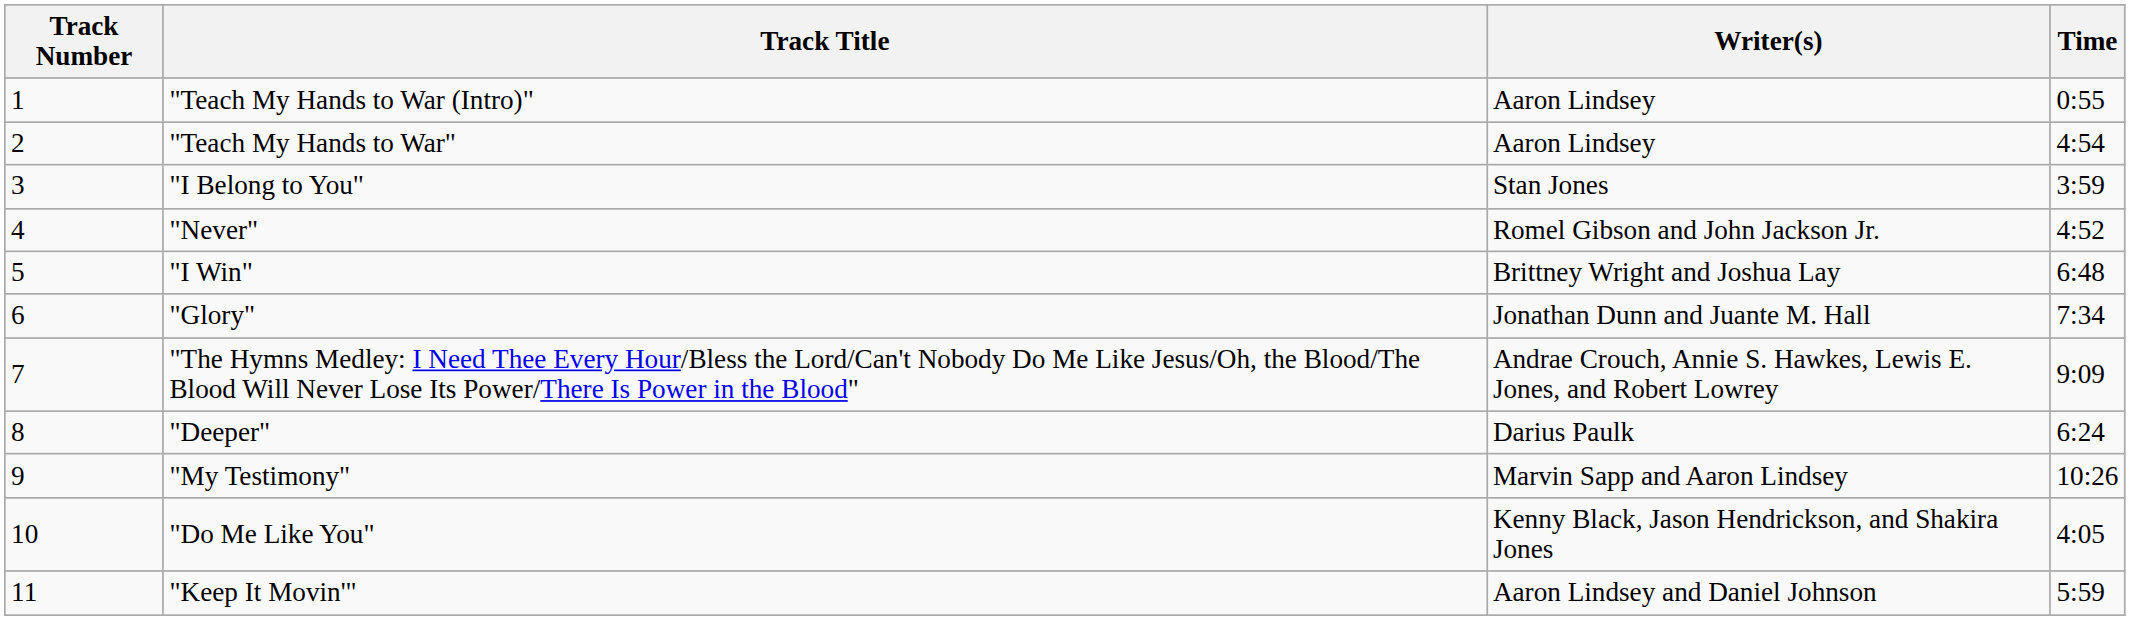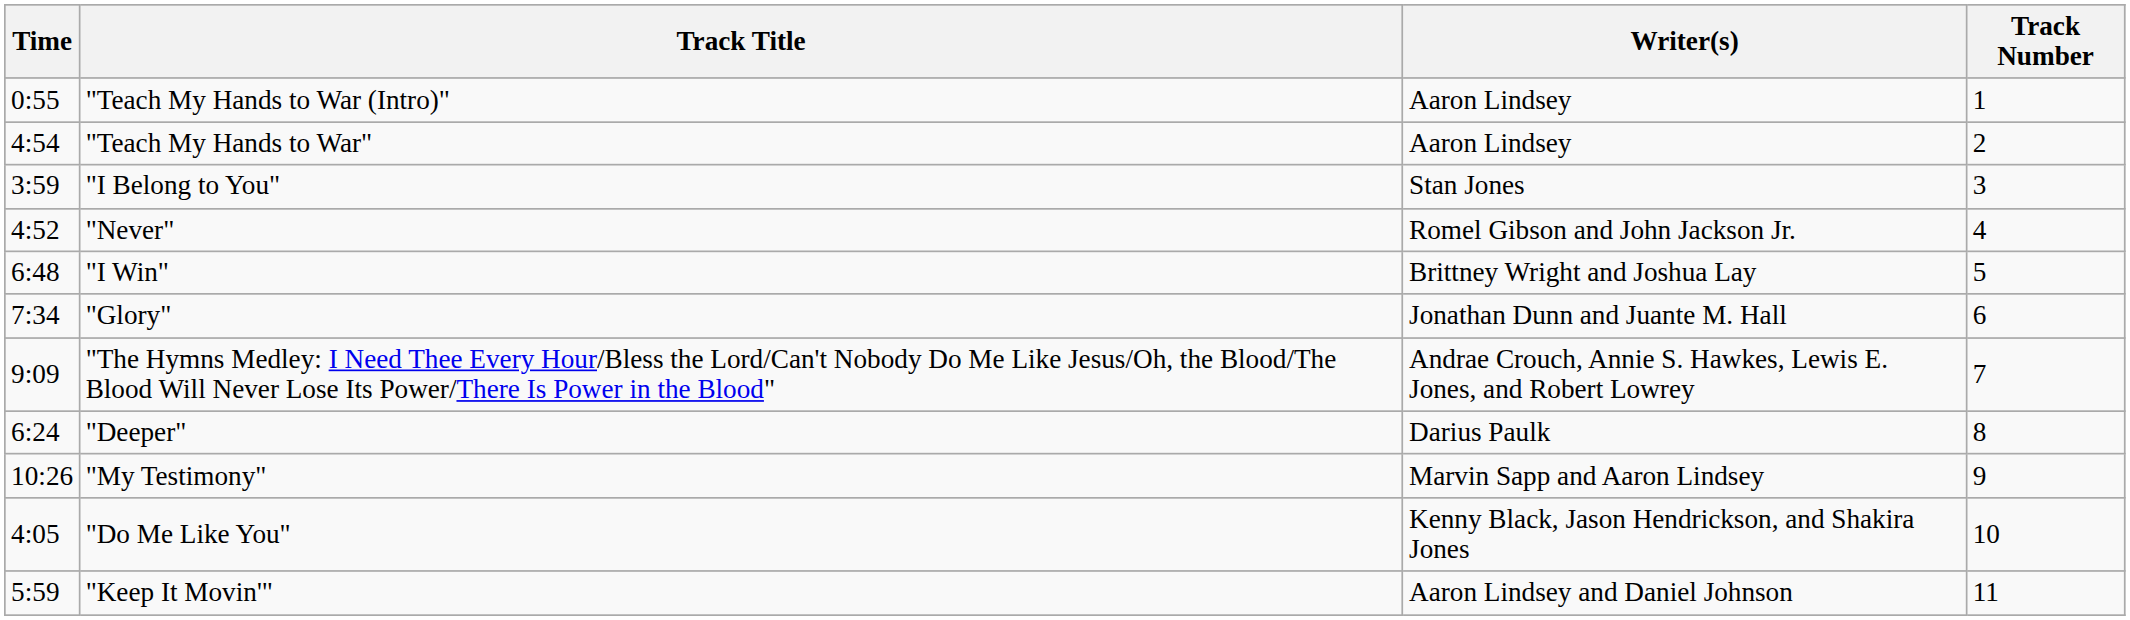 <table class="wikitable">
 <tr>
-<th>Track Number</th>
+<th>Time</th>
 <th>Track Title</th>
 <th>Writer(s)</th>
-<th>Time</th>
+<th>Track Number</th>
 </tr>
 <tr>
-<td>1</td>
+<td>0:55</td>
 <td>"Teach My Hands to War (Intro)"</td>
 <td>Aaron Lindsey</td>
-<td>0:55</td>
+<td>1</td>
 </tr>
 <tr>
-<td>2</td>
+<td>4:54</td>
 <td>"Teach My Hands to War"</td>
 <td>Aaron Lindsey</td>
-<td>4:54</td>
+<td>2</td>
 </tr>
 <tr>
-<td>3</td>
+<td>3:59</td>
 <td>"I Belong to You"</td>
 <td>Stan Jones</td>
-<td>3:59</td>
+<td>3</td>
 </tr>
 <tr>
-<td>4</td>
+<td>4:52</td>
 <td>"Never"</td>
 <td>Romel Gibson and John Jackson Jr.</td>
-<td>4:52</td>
+<td>4</td>
 </tr>
 <tr>
-<td>5</td>
+<td>6:48</td>
 <td>"I Win"</td>
 <td>Brittney Wright and Joshua Lay</td>
-<td>6:48</td>
+<td>5</td>
 </tr>
 <tr>
-<td>6</td>
+<td>7:34</td>
 <td>"Glory"</td>
 <td>Jonathan Dunn and Juante M. Hall</td>
-<td>7:34</td>
+<td>6</td>
 </tr>
 <tr>
-<td>7</td>
+<td>9:09</td>
 <td>"The Hymns Medley: <a href='#'>I Need Thee Every Hour</a>/Bless the Lord/Can't Nobody Do Me Like Jesus/Oh, the Blood/The Blood Will Never Lose Its Power/<a href='#'>There Is Power in the Blood</a>"</td>
 <td>Andrae Crouch, Annie S. Hawkes, Lewis E. Jones, and Robert Lowrey</td>
-<td>9:09</td>
+<td>7</td>
 </tr>
 <tr>
-<td>8</td>
+<td>6:24</td>
 <td>"Deeper"</td>
 <td>Darius Paulk</td>
-<td>6:24</td>
+<td>8</td>
 </tr>
 <tr>
-<td>9</td>
+<td>10:26</td>
 <td>"My Testimony"</td>
 <td>Marvin Sapp and Aaron Lindsey</td>
-<td>10:26</td>
+<td>9</td>
 </tr>
 <tr>
-<td>10</td>
+<td>4:05</td>
 <td>"Do Me Like You"</td>
 <td>Kenny Black, Jason Hendrickson, and Shakira Jones</td>
-<td>4:05</td>
+<td>10</td>
 </tr>
 <tr>
-<td>11</td>
+<td>5:59</td>
 <td>"Keep It Movin'"</td>
 <td>Aaron Lindsey and Daniel Johnson</td>
-<td>5:59</td>
+<td>11</td>
 </tr>
 </table>
